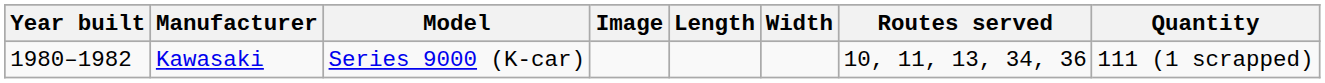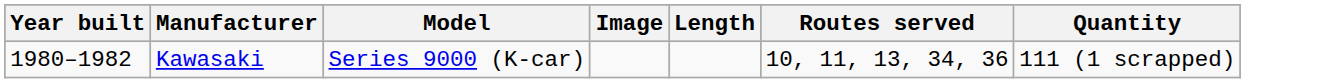 <table class="wikitable">
 <tr>
 <th>Year built</th>
 <th>Manufacturer</th>
 <th>Model</th>
 <th>Image</th>
 <th>Length</th>
-<th>Width</th>
 <th>Routes served</th>
 <th>Quantity</th>
 </tr>
 <tr>
 <td>1980–1982</td>
 <td><a href='#'>Kawasaki</a></td>
 <td><a href='#'>Series 9000</a> (K-car)</td>
 <td></td>
 <td></td>
-<td></td>
 <td>10, 11, 13, 34, 36</td>
 <td>111 (1 scrapped)</td>
 </tr>
 </table>
